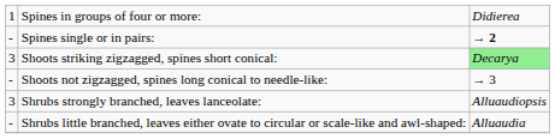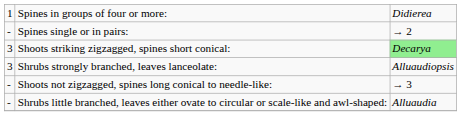 <table class="wikitable">
 <tr>
 <td>1</td>
 <td>Spines in groups of four or more:</td>
 <td><em>Didierea</em></td>
 </tr>
 <tr>
 <td>-</td>
 <td>Spines single or in pairs:</td>
-<td><strong>→ 2</strong></td>
+<td>→ 2</td>
 </tr>
 <tr>
 <td>3</td>
 <td>Shoots striking zigzagged, spines short conical:</td>
 <td style="background: lightgreen;"><em>Decarya</em></td>
 </tr>
 <tr>
+<td>3</td>
+<td>Shrubs strongly branched, leaves lanceolate:</td>
+<td><em>Alluaudiopsis</em></td>
+</tr>
+<tr>
 <td>-</td>
 <td>Shoots not zigzagged, spines long conical to needle-like:</td>
 <td>→ 3</td>
-</tr>
-<tr>
-<td>3</td>
-<td>Shrubs strongly branched, leaves lanceolate:</td>
-<td><em>Alluaudiopsis</em></td>
 </tr>
 <tr>
 <td>-</td>
 <td>Shrubs little branched, leaves either ovate to circular or scale-like and awl-shaped:</td>
 <td><em>Alluaudia</em></td>
 </tr>
 <tr>
 </tr>
 </table>
